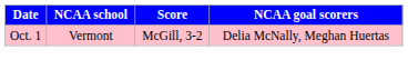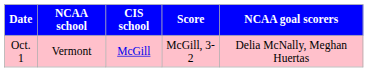 <table class="wikitable" style="width:80%;">
 <tr style="text-align:center; background:blue; color:#fff;">
 <td><strong>Date</strong></td>
 <td><strong>NCAA school</strong></td>
+<td><strong>CIS school</strong></td>
 <td><strong>Score</strong></td>
 <td><strong>NCAA goal scorers</strong></td>
 </tr>
 <tr style="text-align:center; background:pink;">
 <td>Oct. 1</td>
 <td>Vermont</td>
+<td><a href='#'>McGill</a></td>
 <td>McGill, 3-2</td>
 <td>Delia McNally, Meghan Huertas</td>
 </tr>
 </table>
